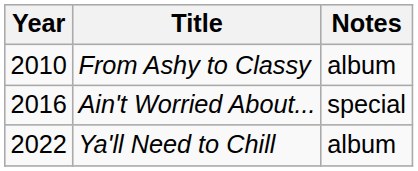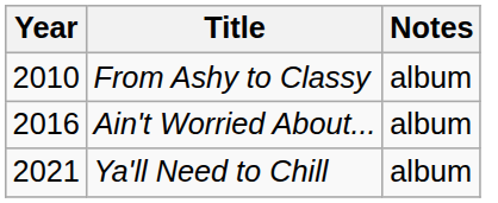 <table class="wikitable">
 <tr>
 <th>Year</th>
 <th>Title</th>
 <th>Notes</th>
 </tr>
 <tr>
 <td>2010</td>
 <td><em>From Ashy to Classy</em></td>
 <td>album</td>
 </tr>
 <tr>
 <td>2016</td>
 <td><em>Ain't Worried About...</em></td>
-<td>special</td>
+<td>album</td>
 </tr>
 <tr>
-<td>2022</td>
+<td>2021</td>
 <td><em>Ya'll Need to Chill</em></td>
 <td>album</td>
 </tr>
 </table>
